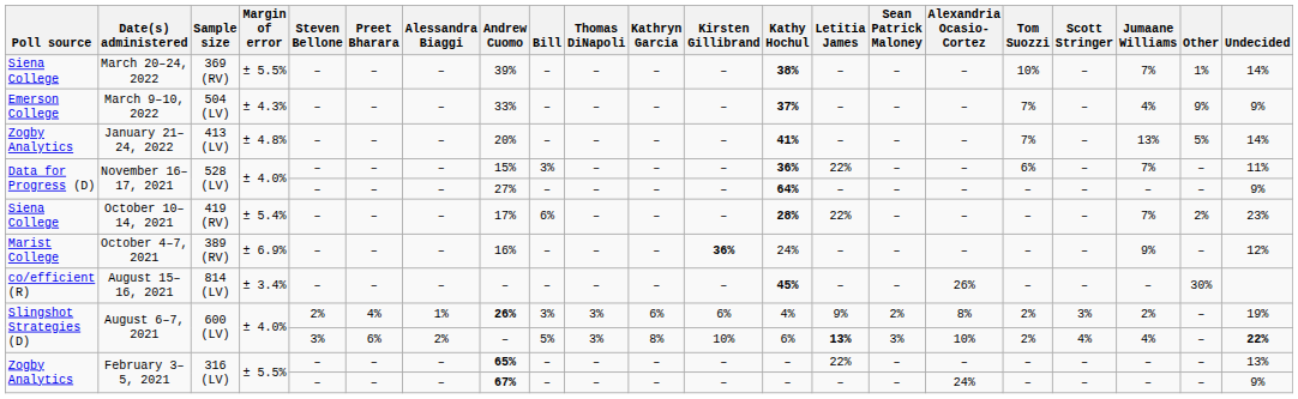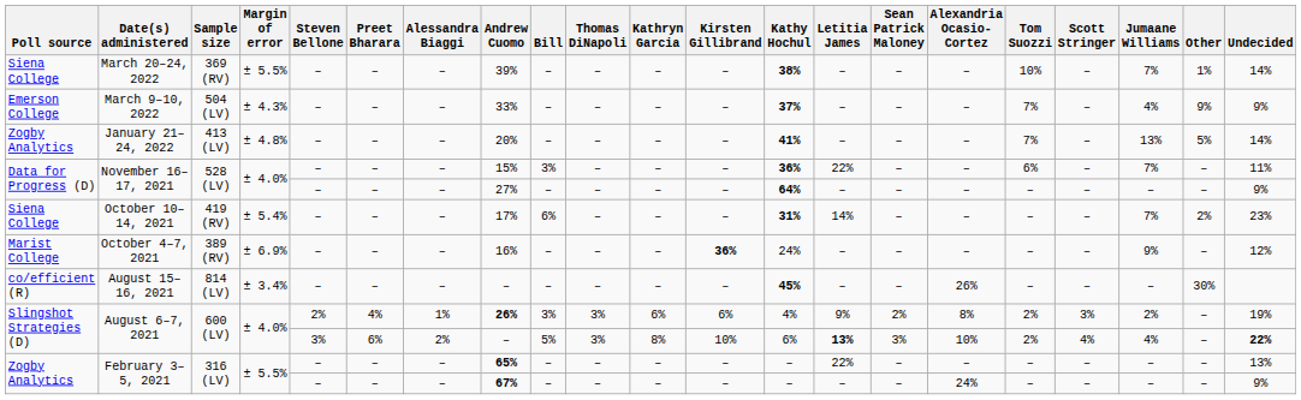 <table class="wikitable" style="font-size:90%;text-align:center;">
 <tr valign=bottom>
 <th>Poll source</th>
 <th>Date(s)<br>administered</th>
 <th>Sample<br>size</th>
 <th>Margin<br>of error</th>
 <th style="width:60px;">Steven<br>Bellone</th>
 <th style="width:60px;">Preet<br>Bharara</th>
 <th style="width:60px;">Alessandra<br>Biaggi</th>
 <th style="width:60px;">Andrew<br>Cuomo</th>
 <th style="width:60px;">Bill<br></th>
 <th style="width:60px;">Thomas<br>DiNapoli</th>
 <th style="width:60px;">Kathryn<br>Garcia</th>
 <th style="width:60px;">Kirsten<br>Gillibrand</th>
 <th style="width:60px;">Kathy<br>Hochul</th>
 <th style="width:60px;">Letitia<br>James</th>
 <th style="width:60px;">Sean Patrick<br>Maloney</th>
 <th style="width:60px;">Alexandria<br>Ocasio-Cortez</th>
 <th style="width:60px;">Tom<br>Suozzi</th>
 <th style="width:60px;">Scott<br>Stringer</th>
 <th style="width:60px;">Jumaane<br>Williams</th>
 <th>Other</th>
 <th>Undecided</th>
 </tr>
 <tr>
 <td style="text-align:left;"><a href='#'>Siena College</a></td>
 <td>March 20–24, 2022</td>
 <td>369 (RV)</td>
 <td>± 5.5%</td>
 <td>–</td>
 <td>–</td>
 <td>–</td>
 <td>39%</td>
 <td>–</td>
 <td>–</td>
 <td>–</td>
 <td>–</td>
 <td><strong>38%</strong></td>
 <td>–</td>
 <td>–</td>
 <td>–</td>
 <td>10%</td>
 <td>–</td>
 <td>7%</td>
 <td>1%</td>
 <td>14%</td>
 </tr>
 <tr>
 <td style="text-align:left;"><a href='#'>Emerson College</a></td>
 <td>March 9–10, 2022</td>
 <td>504 (LV)</td>
 <td>± 4.3%</td>
 <td>–</td>
 <td>–</td>
 <td>–</td>
 <td>33%</td>
 <td>–</td>
 <td>–</td>
 <td>–</td>
 <td>–</td>
 <td><strong>37%</strong></td>
 <td>–</td>
 <td>–</td>
 <td>–</td>
 <td>7%</td>
 <td>–</td>
 <td>4%</td>
 <td>9%</td>
 <td>9%</td>
 </tr>
 <tr>
 <td style="text-align:left;"><a href='#'>Zogby Analytics</a></td>
 <td>January 21–24, 2022</td>
 <td>413 (LV)</td>
 <td>± 4.8%</td>
 <td>–</td>
 <td>–</td>
 <td>–</td>
 <td>20%</td>
 <td>–</td>
 <td>–</td>
 <td>–</td>
 <td>–</td>
 <td><strong>41%</strong></td>
 <td>–</td>
 <td>–</td>
 <td>–</td>
 <td>7%</td>
 <td>–</td>
 <td>13%</td>
 <td>5%</td>
 <td>14%</td>
 </tr>
 <tr>
 <td style="text-align:left;" rowspan="2"><a href='#'>Data for Progress</a> (D)</td>
 <td rowspan="2">November 16–17, 2021</td>
 <td rowspan="2">528 (LV)</td>
 <td rowspan="2">± 4.0%</td>
 <td>–</td>
 <td>–</td>
 <td>–</td>
 <td>15%</td>
 <td>3%</td>
 <td>–</td>
 <td>–</td>
 <td>–</td>
 <td><strong>36%</strong></td>
 <td>22%</td>
 <td>–</td>
 <td>–</td>
 <td>6%</td>
 <td>–</td>
 <td>7%</td>
 <td>–</td>
 <td>11%</td>
 </tr>
 <tr>
 <td>–</td>
 <td>–</td>
 <td>–</td>
 <td>27%</td>
 <td>–</td>
 <td>–</td>
 <td>–</td>
 <td>–</td>
 <td><strong>64%</strong></td>
 <td>–</td>
 <td>–</td>
 <td>–</td>
 <td>–</td>
 <td>–</td>
 <td>–</td>
 <td>–</td>
 <td>9%</td>
 </tr>
 <tr>
 <td style="text-align:left;"><a href='#'>Siena College</a></td>
 <td>October 10–14, 2021</td>
 <td>419 (RV)</td>
 <td>± 5.4%</td>
 <td>–</td>
 <td>–</td>
 <td>–</td>
 <td>17%</td>
 <td>6%</td>
 <td>–</td>
 <td>–</td>
 <td>–</td>
-<td><strong>28%</strong></td>
-<td>22%</td>
+<td><strong>31%</strong></td>
+<td>14%</td>
 <td>–</td>
 <td>–</td>
 <td>–</td>
 <td>–</td>
 <td>7%</td>
 <td>2%</td>
 <td>23%</td>
 </tr>
 <tr>
 <td style="text-align:left;"><a href='#'>Marist College</a></td>
 <td>October 4–7, 2021</td>
 <td>389 (RV)</td>
 <td>± 6.9%</td>
 <td>–</td>
 <td>–</td>
 <td>–</td>
 <td>16%</td>
 <td>–</td>
 <td>–</td>
 <td>–</td>
 <td><strong>36%</strong></td>
 <td>24%</td>
 <td>–</td>
 <td>–</td>
 <td>–</td>
 <td>–</td>
 <td>–</td>
 <td>9%</td>
 <td>–</td>
 <td>12%</td>
 </tr>
 <tr>
 <td style="text-align:left;"><a href='#'>co/efficient</a> (R)</td>
 <td>August 15–16, 2021</td>
 <td>814 (LV)</td>
 <td>± 3.4%</td>
 <td>–</td>
 <td>–</td>
 <td>–</td>
 <td>–</td>
 <td>–</td>
 <td>–</td>
 <td>–</td>
 <td>–</td>
 <td><strong>45%</strong></td>
 <td>–</td>
 <td>–</td>
 <td>26%</td>
 <td>–</td>
 <td>–</td>
 <td>–</td>
 <td>30%</td>
 </tr>
 <tr>
 <td style="text-align:left;" rowspan="2"><a href='#'>Slingshot Strategies</a> (D)</td>
 <td rowspan="2">August 6–7, 2021</td>
 <td rowspan="2">600 (LV)</td>
 <td rowspan="2">± 4.0%</td>
 <td>2%</td>
 <td>4%</td>
 <td>1%</td>
 <td><strong>26%</strong></td>
 <td>3%</td>
 <td>3%</td>
 <td>6%</td>
 <td>6%</td>
 <td>4%</td>
 <td>9%</td>
 <td>2%</td>
 <td>8%</td>
 <td>2%</td>
 <td>3%</td>
 <td>2%</td>
 <td>–</td>
 <td>19%</td>
 </tr>
 <tr>
 <td>3%</td>
 <td>6%</td>
 <td>2%</td>
 <td>–</td>
 <td>5%</td>
 <td>3%</td>
 <td>8%</td>
 <td>10%</td>
 <td>6%</td>
 <td><strong>13%</strong></td>
 <td>3%</td>
 <td>10%</td>
 <td>2%</td>
 <td>4%</td>
 <td>4%</td>
 <td>–</td>
 <td><strong>22%</strong></td>
 </tr>
 <tr>
 <td style="text-align:left;" rowspan="2"><a href='#'>Zogby Analytics</a></td>
 <td rowspan="2">February 3–5, 2021</td>
 <td rowspan="2">316 (LV)</td>
 <td rowspan="2">± 5.5%</td>
 <td>–</td>
 <td>–</td>
 <td>–</td>
 <td><strong>65%</strong></td>
 <td>–</td>
 <td>–</td>
 <td>–</td>
 <td>–</td>
 <td>–</td>
 <td>22%</td>
 <td>–</td>
 <td>–</td>
 <td>–</td>
 <td>–</td>
 <td>–</td>
 <td>–</td>
 <td>13%</td>
 </tr>
 <tr>
 <td>–</td>
 <td>–</td>
 <td>–</td>
 <td><strong>67%</strong></td>
 <td>–</td>
 <td>–</td>
 <td>–</td>
 <td>–</td>
 <td>–</td>
 <td>–</td>
 <td>–</td>
 <td>24%</td>
 <td>–</td>
 <td>–</td>
 <td>–</td>
 <td>–</td>
 <td>9%</td>
 </tr>
 </table>
